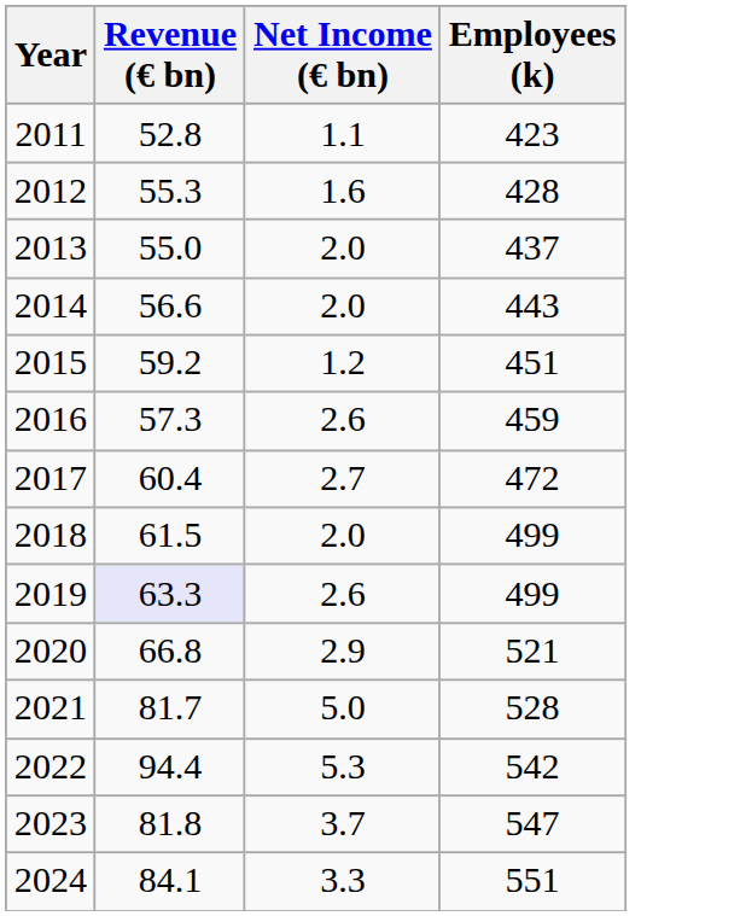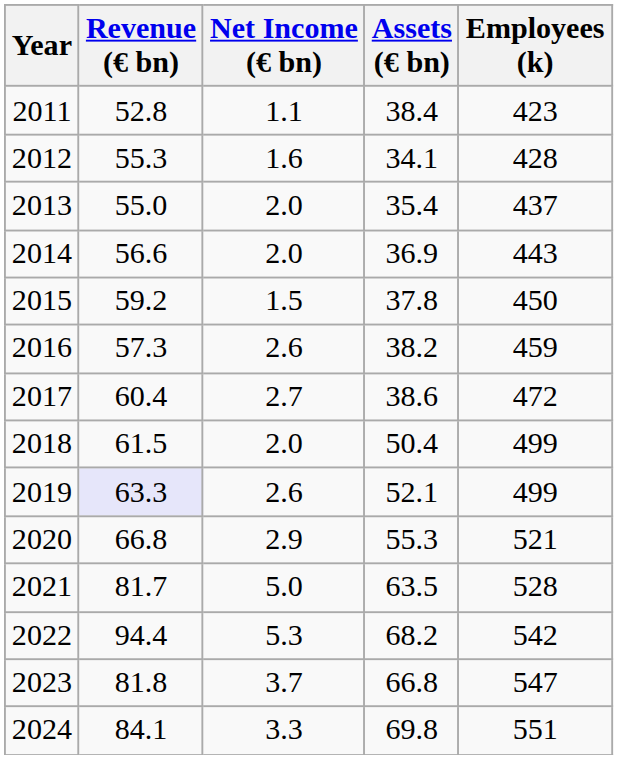 <table class="wikitable" style="text-align:center;">
 <tr>
 <th>Year</th>
 <th><a href='#'>Revenue</a><br>(€ bn)</th>
 <th><a href='#'>Net Income</a><br>(€ bn)</th>
+<th><a href='#'>Assets</a><br>(€ bn)</th>
 <th>Employees<br>(k)</th>
 </tr>
 <tr>
 <td>2011</td>
 <td>52.8</td>
 <td>1.1</td>
+<td>38.4</td>
 <td>423</td>
 </tr>
 <tr>
 <td>2012</td>
 <td>55.3</td>
 <td>1.6</td>
+<td>34.1</td>
 <td>428</td>
 </tr>
 <tr>
 <td>2013</td>
 <td>55.0</td>
 <td>2.0</td>
+<td>35.4</td>
 <td>437</td>
 </tr>
 <tr>
 <td>2014</td>
 <td>56.6</td>
 <td>2.0</td>
+<td>36.9</td>
 <td>443</td>
 </tr>
 <tr>
 <td>2015</td>
 <td>59.2</td>
-<td>1.2</td>
-<td>451</td>
+<td>1.5</td>
+<td>37.8</td>
+<td>450</td>
 </tr>
 <tr>
 <td>2016</td>
 <td>57.3</td>
 <td>2.6</td>
+<td>38.2</td>
 <td>459</td>
 </tr>
 <tr>
 <td>2017</td>
 <td>60.4</td>
 <td>2.7</td>
+<td>38.6</td>
 <td>472</td>
 </tr>
 <tr>
 <td>2018</td>
 <td>61.5</td>
 <td>2.0</td>
+<td>50.4</td>
 <td>499</td>
 </tr>
 <tr>
 <td>2019</td>
 <td style="background: lavender;">63.3</td>
 <td>2.6</td>
+<td>52.1</td>
 <td>499</td>
 </tr>
 <tr>
 <td>2020</td>
 <td>66.8</td>
 <td>2.9</td>
+<td>55.3</td>
 <td>521</td>
 </tr>
 <tr>
 <td>2021</td>
 <td>81.7</td>
 <td>5.0</td>
+<td>63.5</td>
 <td>528</td>
 </tr>
 <tr>
 <td>2022</td>
 <td>94.4</td>
 <td>5.3</td>
+<td>68.2</td>
 <td>542</td>
 </tr>
 <tr>
 <td>2023</td>
 <td>81.8</td>
 <td>3.7</td>
+<td>66.8</td>
 <td>547</td>
 </tr>
 <tr>
 <td>2024</td>
 <td>84.1</td>
 <td>3.3</td>
+<td>69.8</td>
 <td>551</td>
 </tr>
 </table>
